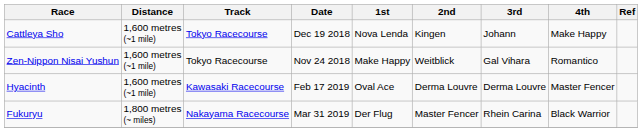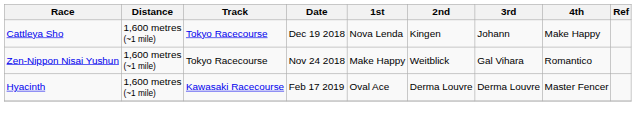 <table class="wikitable">
 <tr>
 <th>Race</th>
 <th>Distance</th>
 <th>Track</th>
 <th>Date</th>
 <th>1st</th>
 <th>2nd</th>
 <th>3rd</th>
 <th>4th</th>
 <th>Ref</th>
 </tr>
 <tr>
 <td><a href='#'>Cattleya Sho</a></td>
 <td>1,600 metres<br><small>(~1 mile)</small></td>
 <td><a href='#'>Tokyo Racecourse</a></td>
 <td>Dec 19 2018</td>
 <td>Nova Lenda</td>
 <td>Kingen</td>
 <td>Johann</td>
 <td>Make Happy</td>
 <td></td>
 </tr>
 <tr>
 <td><a href='#'>Zen-Nippon Nisai Yushun</a></td>
 <td>1,600 metres<br><small>(~1 mile)</small></td>
 <td>Tokyo Racecourse</td>
 <td>Nov 24 2018</td>
 <td>Make Happy</td>
 <td>Weitblick</td>
 <td>Gal Vihara</td>
 <td>Romantico</td>
 <td></td>
 </tr>
 <tr>
 <td><a href='#'>Hyacinth</a></td>
 <td>1,600 metres<br><small>(~1 mile)</small></td>
 <td><a href='#'>Kawasaki Racecourse</a></td>
 <td>Feb 17 2019</td>
 <td>Oval Ace</td>
 <td>Derma Louvre</td>
 <td>Derma Louvre</td>
 <td>Master Fencer</td>
 <td></td>
 </tr>
 <tr>
-<td><a href='#'>Fukuryu</a></td>
-<td>1,800 metres<br><small>(~ miles)</small></td>
-<td><a href='#'>Nakayama Racecourse</a></td>
-<td>Mar 31 2019</td>
-<td>Der Flug</td>
-<td>Master Fencer</td>
-<td>Rhein Carina</td>
-<td>Black Warrior</td>
-<td></td>
-</tr>
-<tr>
 </tr>
 </table>
